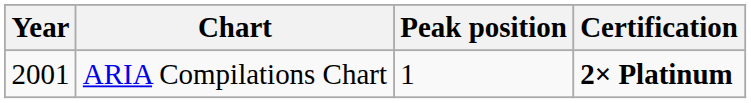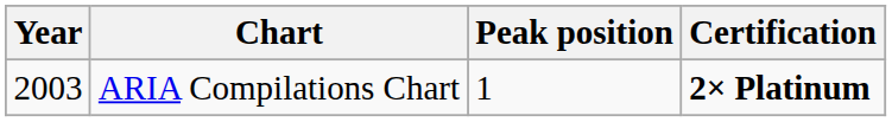 <table class="wikitable">
 <tr>
 <th>Year</th>
 <th>Chart</th>
 <th>Peak position</th>
 <th>Certification</th>
 </tr>
 <tr>
-<td>2001</td>
+<td>2003</td>
 <td><a href='#'>ARIA</a> Compilations Chart</td>
 <td>1</td>
 <td><strong>2× Platinum</strong></td>
 </tr>
 </table>
